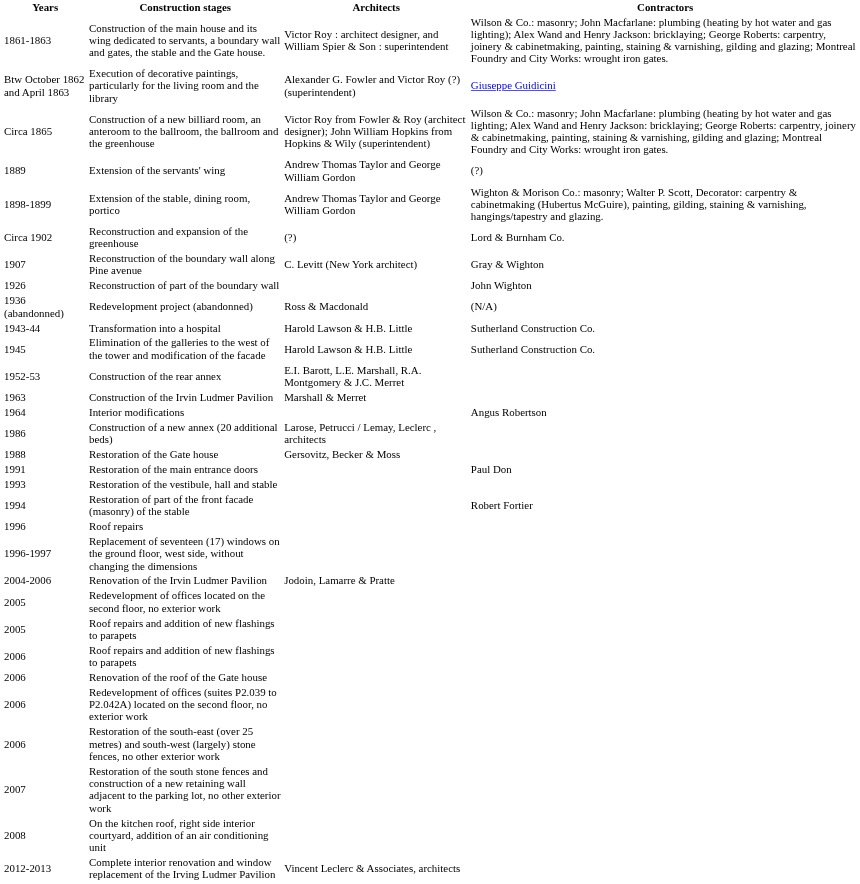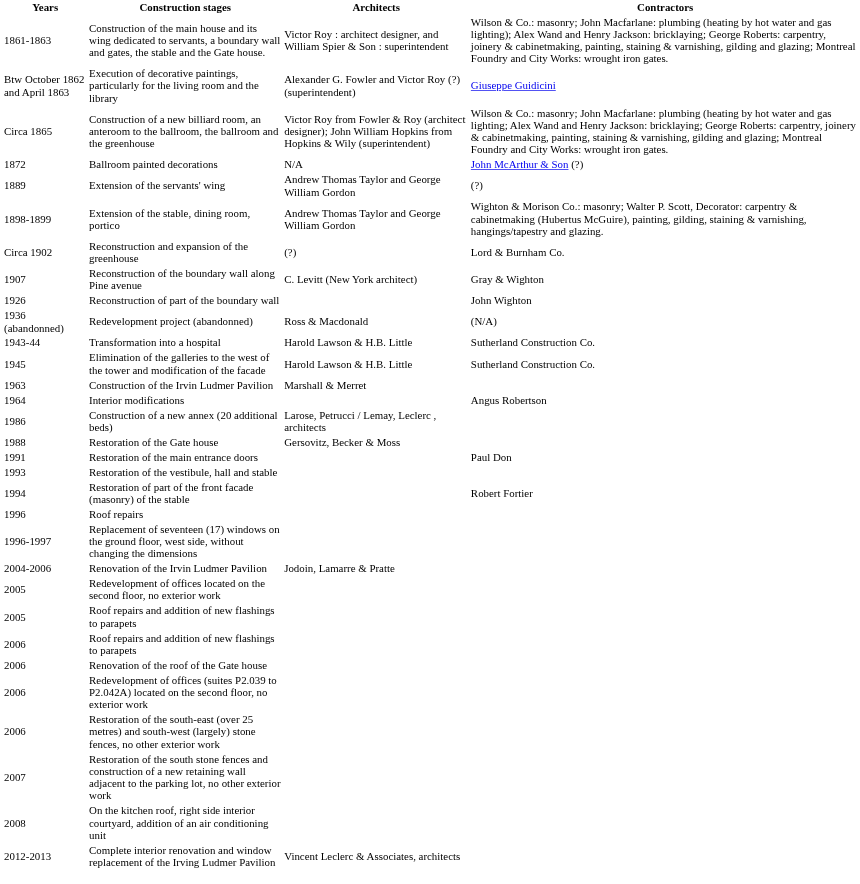 <table>
 <tr>
 <th>Years</th>
 <th>Construction stages</th>
 <th>Architects</th>
 <th>Contractors</th>
 </tr>
 <tr>
 <td>1861-1863</td>
 <td>Construction of the main house and its wing dedicated to servants, a boundary wall and gates, the stable and the Gate house.</td>
 <td>Victor Roy : architect designer, and William Spier & Son : superintendent</td>
 <td>Wilson & Co.: masonry; John Macfarlane: plumbing (heating by hot water and gas lighting); Alex Wand and Henry Jackson: bricklaying; George Roberts: carpentry, joinery & cabinetmaking, painting, staining & varnishing, gilding and glazing; Montreal Foundry and City Works: wrought iron gates.</td>
 </tr>
 <tr>
 <td>Btw October 1862 and April 1863</td>
 <td>Execution of decorative paintings, particularly for the living room and the library</td>
 <td>Alexander G. Fowler and Victor Roy (?) (superintendent)</td>
 <td><a href='#'>Giuseppe Guidicini</a></td>
 </tr>
 <tr>
 <td>Circa 1865</td>
 <td>Construction of a new billiard room, an anteroom to the ballroom, the ballroom and the greenhouse</td>
 <td>Victor Roy from Fowler & Roy (architect designer); John William Hopkins from Hopkins & Wily (superintendent)</td>
 <td>Wilson & Co.: masonry; John Macfarlane: plumbing (heating by hot water and gas lighting; Alex Wand and Henry Jackson: bricklaying; George Roberts: carpentry, joinery & cabinetmaking, painting, staining & varnishing, gilding and glazing; Montreal Foundry and City Works: wrought iron gates.</td>
+</tr>
+<tr>
+<td>1872</td>
+<td>Ballroom painted decorations</td>
+<td>N/A</td>
+<td><a href='#'>John McArthur & Son</a> (?)</td>
 </tr>
 <tr>
 <td>1889</td>
 <td>Extension of the servants' wing</td>
 <td>Andrew Thomas Taylor and George William Gordon</td>
 <td>(?)</td>
 </tr>
 <tr>
 <td>1898-1899</td>
 <td>Extension of the stable, dining room, portico</td>
 <td>Andrew Thomas Taylor and George William Gordon</td>
 <td>Wighton & Morison Co.: masonry; Walter P. Scott, Decorator: carpentry & cabinetmaking (Hubertus McGuire), painting, gilding, staining & varnishing, hangings/tapestry and glazing.</td>
 </tr>
 <tr>
 <td>Circa 1902</td>
 <td>Reconstruction and expansion of the greenhouse</td>
 <td>(?)</td>
 <td>Lord & Burnham Co.</td>
 </tr>
 <tr>
 <td>1907</td>
 <td>Reconstruction of the boundary wall along Pine avenue</td>
 <td>C. Levitt (New York architect)</td>
 <td>Gray & Wighton</td>
 </tr>
 <tr>
 <td>1926</td>
 <td>Reconstruction of part of the boundary wall</td>
 <td></td>
 <td>John Wighton</td>
 </tr>
 <tr>
 <td>1936 (abandonned)</td>
 <td>Redevelopment project (abandonned)</td>
 <td>Ross & Macdonald</td>
 <td>(N/A)</td>
 </tr>
 <tr>
 <td>1943-44</td>
 <td>Transformation into a hospital</td>
 <td>Harold Lawson & H.B. Little</td>
 <td>Sutherland Construction Co.</td>
 </tr>
 <tr>
 <td>1945</td>
 <td>Elimination of the galleries to the west of the tower and modification of the facade</td>
 <td>Harold Lawson & H.B. Little</td>
 <td>Sutherland Construction Co.</td>
-</tr>
-<tr>
-<td>1952-53</td>
-<td>Construction of the rear annex</td>
-<td>E.I. Barott, L.E. Marshall, R.A. Montgomery & J.C. Merret</td>
-<td></td>
 </tr>
 <tr>
 <td>1963</td>
 <td>Construction of the Irvin Ludmer Pavilion</td>
 <td>Marshall & Merret</td>
 <td></td>
 </tr>
 <tr>
 <td>1964</td>
 <td>Interior modifications</td>
 <td></td>
 <td>Angus Robertson</td>
 </tr>
 <tr>
 <td>1986</td>
 <td>Construction of a new annex (20 additional beds)</td>
 <td>Larose, Petrucci / Lemay, Leclerc , architects</td>
 <td></td>
 </tr>
 <tr>
 <td>1988</td>
 <td>Restoration of the Gate house</td>
 <td>Gersovitz, Becker & Moss</td>
 <td></td>
 </tr>
 <tr>
 <td>1991</td>
 <td>Restoration of the main entrance doors</td>
 <td></td>
 <td>Paul Don</td>
 </tr>
 <tr>
 <td>1993</td>
 <td>Restoration of the vestibule, hall and stable</td>
 <td></td>
 <td></td>
 </tr>
 <tr>
 <td>1994</td>
 <td>Restoration of part of the front facade (masonry) of the stable</td>
 <td></td>
 <td>Robert Fortier</td>
 </tr>
 <tr>
 <td>1996</td>
 <td>Roof repairs</td>
 <td></td>
 <td></td>
 </tr>
 <tr>
 <td>1996-1997</td>
 <td>Replacement of seventeen (17) windows on the ground floor, west side, without changing the dimensions</td>
 <td></td>
 <td></td>
 </tr>
 <tr>
 <td>2004-2006</td>
 <td>Renovation of the Irvin Ludmer Pavilion</td>
 <td>Jodoin, Lamarre & Pratte</td>
 <td></td>
 </tr>
 <tr>
 <td>2005</td>
 <td>Redevelopment of offices located on the second floor, no exterior work</td>
 <td></td>
 <td></td>
 </tr>
 <tr>
 <td>2005</td>
 <td>Roof repairs and addition of new flashings to parapets</td>
 <td></td>
 <td></td>
 </tr>
 <tr>
 <td>2006</td>
 <td>Roof repairs and addition of new flashings to parapets</td>
 <td></td>
 <td></td>
 </tr>
 <tr>
 <td>2006</td>
 <td>Renovation of the roof of the Gate house</td>
 <td></td>
 <td></td>
 </tr>
 <tr>
 <td>2006</td>
 <td>Redevelopment of offices (suites P2.039 to P2.042A) located on the second floor, no exterior work</td>
 <td></td>
 <td></td>
 </tr>
 <tr>
 <td>2006</td>
 <td>Restoration of the south-east (over 25 metres) and south-west (largely) stone fences, no other exterior work</td>
 <td></td>
 <td></td>
 </tr>
 <tr>
 <td>2007</td>
 <td>Restoration of the south stone fences and construction of a new retaining wall adjacent to the parking lot, no other exterior work</td>
 <td></td>
 <td></td>
 </tr>
 <tr>
 <td>2008</td>
 <td>On the kitchen roof, right side interior courtyard, addition of an air conditioning unit</td>
 <td></td>
 <td></td>
 </tr>
 <tr>
 <td>2012-2013</td>
 <td>Complete interior renovation and window replacement of the Irving Ludmer Pavilion</td>
 <td>Vincent Leclerc & Associates, architects</td>
 <td></td>
 </tr>
 </table>
